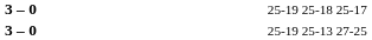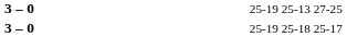 <table>
 <tr>
 <th width=200></th>
 <th width=80></th>
 <th width=200></th>
 <th width=220></th>
 </tr>
 <tr>
 <td align=right><strong></strong></td>
 <td align=center><strong>3 – 0</strong></td>
 <td></td>
-<td><small>25-19 25-18 25-17</small></td>
+<td><small>25-19 25-13 27-25</small></td>
 </tr>
 <tr>
 <td align=right><strong></strong></td>
 <td align=center><strong>3 – 0</strong></td>
 <td></td>
-<td><small>25-19 25-13 27-25</small></td>
+<td><small>25-19 25-18 25-17</small></td>
 </tr>
 </table>
